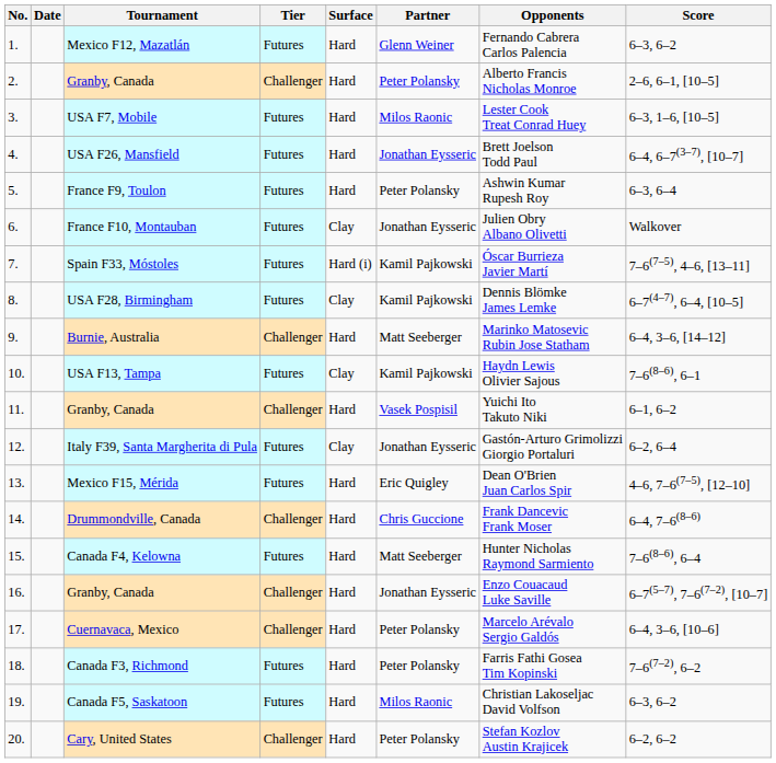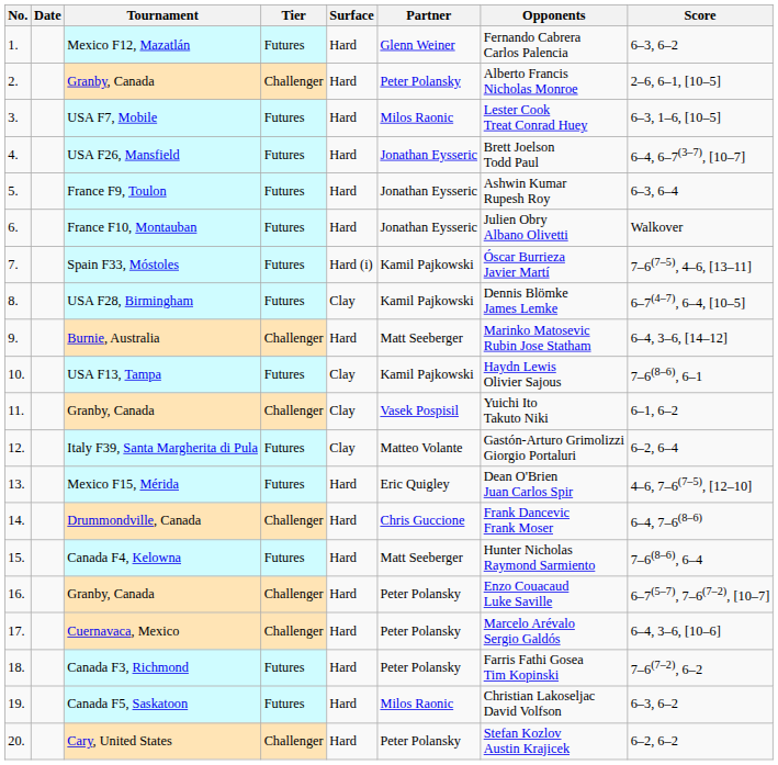 <table class="sortable wikitable">
 <tr>
 <th class="unsortable">No.</th>
 <th>Date</th>
 <th>Tournament</th>
 <th>Tier</th>
 <th>Surface</th>
 <th>Partner</th>
 <th>Opponents</th>
 <th class="unsortable">Score</th>
 </tr>
 <tr>
 <td>1.</td>
 <td></td>
 <td style="background:#cffcff;">Mexico F12, <a href='#'>Mazatlán</a></td>
 <td style="background:#cffcff;">Futures</td>
 <td>Hard</td>
 <td> <a href='#'>Glenn Weiner</a></td>
 <td> Fernando Cabrera <br>  Carlos Palencia</td>
 <td>6–3, 6–2</td>
 </tr>
 <tr>
 <td>2.</td>
 <td></td>
 <td style="background:moccasin;"><a href='#'>Granby</a>, Canada</td>
 <td style="background:moccasin;">Challenger</td>
 <td>Hard</td>
 <td> <a href='#'>Peter Polansky</a></td>
 <td> Alberto Francis <br>  <a href='#'>Nicholas Monroe</a></td>
 <td>2–6, 6–1, [10–5]</td>
 </tr>
 <tr>
 <td>3.</td>
 <td></td>
 <td style="background:#cffcff;">USA F7, <a href='#'>Mobile</a></td>
 <td style="background:#cffcff;">Futures</td>
 <td>Hard</td>
 <td> <a href='#'>Milos Raonic</a></td>
 <td> <a href='#'>Lester Cook</a> <br>  <a href='#'>Treat Conrad Huey</a></td>
 <td>6–3, 1–6, [10–5]</td>
 </tr>
 <tr>
 <td>4.</td>
 <td></td>
 <td style="background:#cffcff;">USA F26, <a href='#'>Mansfield</a></td>
 <td style="background:#cffcff;">Futures</td>
 <td>Hard</td>
 <td> <a href='#'>Jonathan Eysseric</a></td>
 <td> Brett Joelson <br>  Todd Paul</td>
 <td>6–4, 6–7<sup>(3–7)</sup>, [10–7]</td>
 </tr>
 <tr>
 <td>5.</td>
 <td></td>
 <td style="background:#cffcff;">France F9, <a href='#'>Toulon</a></td>
 <td style="background:#cffcff;">Futures</td>
 <td>Hard</td>
-<td> Peter Polansky</td>
+<td> Jonathan Eysseric</td>
 <td> Ashwin Kumar <br>  Rupesh Roy</td>
 <td>6–3, 6–4</td>
 </tr>
 <tr>
 <td>6.</td>
 <td></td>
 <td style="background:#cffcff;">France F10, <a href='#'>Montauban</a></td>
 <td style="background:#cffcff;">Futures</td>
-<td>Clay</td>
+<td>Hard</td>
 <td> Jonathan Eysseric</td>
 <td> Julien Obry <br>  <a href='#'>Albano Olivetti</a></td>
 <td>Walkover</td>
 </tr>
 <tr>
 <td>7.</td>
 <td></td>
 <td style="background:#cffcff;">Spain F33, <a href='#'>Móstoles</a></td>
 <td style="background:#cffcff;">Futures</td>
 <td>Hard (i)</td>
 <td> Kamil Pajkowski</td>
 <td> <a href='#'>Óscar Burrieza</a> <br>  <a href='#'>Javier Martí</a></td>
 <td>7–6<sup>(7–5)</sup>, 4–6, [13–11]</td>
 </tr>
 <tr>
 <td>8.</td>
 <td></td>
 <td style="background:#cffcff;">USA F28, <a href='#'>Birmingham</a></td>
 <td style="background:#cffcff;">Futures</td>
 <td>Clay</td>
 <td> Kamil Pajkowski</td>
 <td> Dennis Blömke <br>  <a href='#'>James Lemke</a></td>
 <td>6–7<sup>(4–7)</sup>, 6–4, [10–5]</td>
 </tr>
 <tr>
 <td>9.</td>
 <td><a href='#'></a></td>
 <td style="background:moccasin;"><a href='#'>Burnie</a>, Australia</td>
 <td style="background:moccasin;">Challenger</td>
 <td>Hard</td>
 <td> Matt Seeberger</td>
 <td> <a href='#'>Marinko Matosevic</a> <br>  <a href='#'>Rubin Jose Statham</a></td>
 <td>6–4, 3–6, [14–12]</td>
 </tr>
 <tr>
 <td>10.</td>
 <td></td>
 <td style="background:#cffcff;">USA F13, <a href='#'>Tampa</a></td>
 <td style="background:#cffcff;">Futures</td>
 <td>Clay</td>
 <td> Kamil Pajkowski</td>
 <td> <a href='#'>Haydn Lewis</a> <br>  Olivier Sajous</td>
 <td>7–6<sup>(8–6)</sup>, 6–1</td>
 </tr>
 <tr>
 <td>11.</td>
 <td><a href='#'></a></td>
 <td style="background:moccasin;">Granby, Canada</td>
 <td style="background:moccasin;">Challenger</td>
-<td>Hard</td>
+<td>Clay</td>
 <td> <a href='#'>Vasek Pospisil</a></td>
 <td> Yuichi Ito <br>  Takuto Niki</td>
 <td>6–1, 6–2</td>
 </tr>
 <tr>
 <td>12.</td>
 <td></td>
 <td style="background:#cffcff;">Italy F39, <a href='#'>Santa Margherita di Pula</a></td>
 <td style="background:#cffcff;">Futures</td>
 <td>Clay</td>
-<td> Jonathan Eysseric</td>
+<td> Matteo Volante</td>
 <td> Gastón-Arturo Grimolizzi <br>  Giorgio Portaluri</td>
 <td>6–2, 6–4</td>
 </tr>
 <tr>
 <td>13.</td>
 <td></td>
 <td style="background:#cffcff;">Mexico F15, <a href='#'>Mérida</a></td>
 <td style="background:#cffcff;">Futures</td>
 <td>Hard</td>
 <td> Eric Quigley</td>
 <td> Dean O'Brien <br>  <a href='#'>Juan Carlos Spir</a></td>
 <td>4–6, 7–6<sup>(7–5)</sup>, [12–10]</td>
 </tr>
 <tr>
 <td>14.</td>
 <td><a href='#'></a></td>
 <td style="background:moccasin;"><a href='#'>Drummondville</a>, Canada</td>
 <td style="background:moccasin;">Challenger</td>
 <td>Hard</td>
 <td> <a href='#'>Chris Guccione</a></td>
 <td> <a href='#'>Frank Dancevic</a> <br>  <a href='#'>Frank Moser</a></td>
 <td>6–4, 7–6<sup>(8–6)</sup></td>
 </tr>
 <tr>
 <td>15.</td>
 <td></td>
 <td style="background:#cffcff;">Canada F4, <a href='#'>Kelowna</a></td>
 <td style="background:#cffcff;">Futures</td>
 <td>Hard</td>
 <td> Matt Seeberger</td>
 <td> Hunter Nicholas <br>  <a href='#'>Raymond Sarmiento</a></td>
 <td>7–6<sup>(8–6)</sup>, 6–4</td>
 </tr>
 <tr>
 <td>16.</td>
 <td><a href='#'></a></td>
 <td style="background:moccasin;">Granby, Canada</td>
 <td style="background:moccasin;">Challenger</td>
 <td>Hard</td>
-<td> Jonathan Eysseric</td>
+<td> Peter Polansky</td>
 <td> <a href='#'>Enzo Couacaud</a> <br>  <a href='#'>Luke Saville</a></td>
 <td>6–7<sup>(5–7)</sup>, 7–6<sup>(7–2)</sup>, [10–7]</td>
 </tr>
 <tr>
 <td>17.</td>
 <td><a href='#'></a></td>
 <td style="background:moccasin;"><a href='#'>Cuernavaca</a>, Mexico</td>
 <td style="background:moccasin;">Challenger</td>
 <td>Hard</td>
 <td> Peter Polansky</td>
 <td> <a href='#'>Marcelo Arévalo</a> <br>  <a href='#'>Sergio Galdós</a></td>
 <td>6–4, 3–6, [10–6]</td>
 </tr>
 <tr>
 <td>18.</td>
 <td></td>
 <td style="background:#cffcff;">Canada F3, <a href='#'>Richmond</a></td>
 <td style="background:#cffcff;">Futures</td>
 <td>Hard</td>
 <td> Peter Polansky</td>
 <td> Farris Fathi Gosea <br>  <a href='#'>Tim Kopinski</a></td>
 <td>7–6<sup>(7–2)</sup>, 6–2</td>
 </tr>
 <tr>
 <td>19.</td>
 <td></td>
 <td style="background:#cffcff;">Canada F5, <a href='#'>Saskatoon</a></td>
 <td style="background:#cffcff;">Futures</td>
 <td>Hard</td>
 <td> <a href='#'>Milos Raonic</a></td>
 <td> Christian Lakoseljac <br>  David Volfson</td>
 <td>6–3, 6–2</td>
 </tr>
 <tr>
 <td>20.</td>
 <td><a href='#'></a></td>
 <td style="background:moccasin;"><a href='#'>Cary</a>, United States</td>
 <td style="background:moccasin;">Challenger</td>
 <td>Hard</td>
 <td> Peter Polansky</td>
 <td> <a href='#'>Stefan Kozlov</a> <br>  <a href='#'>Austin Krajicek</a></td>
 <td>6–2, 6–2</td>
 </tr>
 </table>
